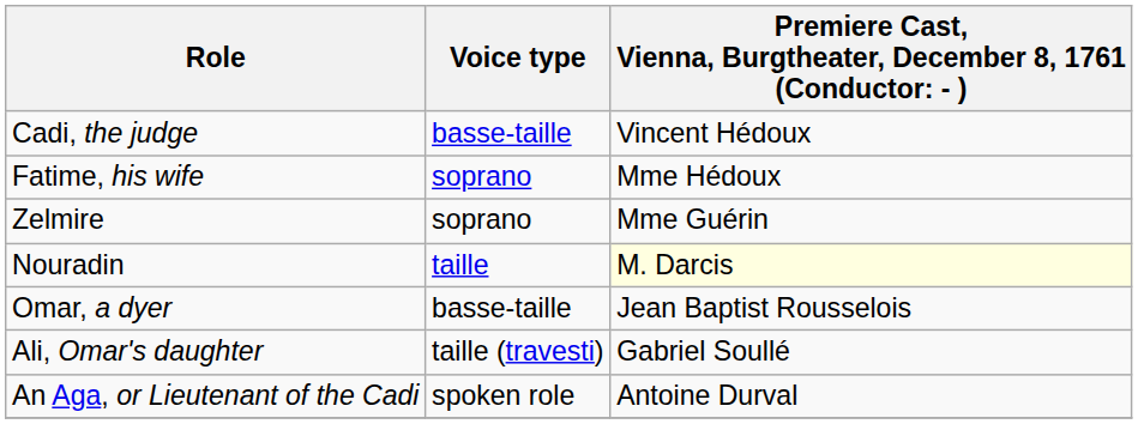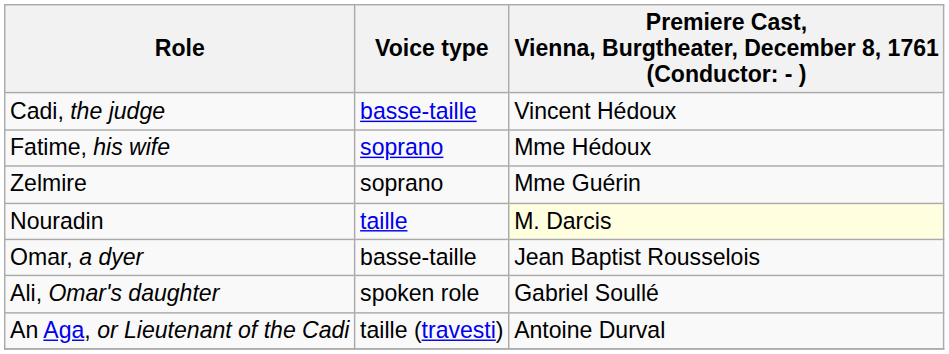 <table class="wikitable">
 <tr>
 <th>Role</th>
 <th>Voice type</th>
 <th>Premiere Cast, <br>Vienna, Burgtheater,  December 8, 1761<br>(Conductor: - )</th>
 </tr>
 <tr>
 <td>Cadi, <em>the judge</em></td>
 <td><a href='#'>basse-taille</a></td>
 <td>Vincent Hédoux</td>
 </tr>
 <tr>
 <td>Fatime, <em>his wife</em></td>
 <td><a href='#'>soprano</a></td>
 <td>Mme Hédoux</td>
 </tr>
 <tr>
 <td>Zelmire</td>
 <td>soprano</td>
 <td>Mme Guérin</td>
 </tr>
 <tr>
 <td>Nouradin</td>
 <td><a href='#'>taille</a></td>
 <td style="background: lightyellow;">M. Darcis</td>
 </tr>
 <tr>
 <td>Omar, <em>a dyer</em></td>
 <td>basse-taille</td>
 <td>Jean Baptist Rousselois</td>
 </tr>
 <tr>
 <td>Ali, <em>Omar's daughter</em></td>
-<td>taille (<a href='#'>travesti</a>)</td>
+<td>spoken role</td>
 <td>Gabriel Soullé</td>
 </tr>
 <tr>
 <td>An <a href='#'>Aga</a>, <em>or Lieutenant of the Cadi</em></td>
-<td>spoken role</td>
+<td>taille (<a href='#'>travesti</a>)</td>
 <td>Antoine Durval</td>
 </tr>
 <tr>
 </tr>
 </table>
